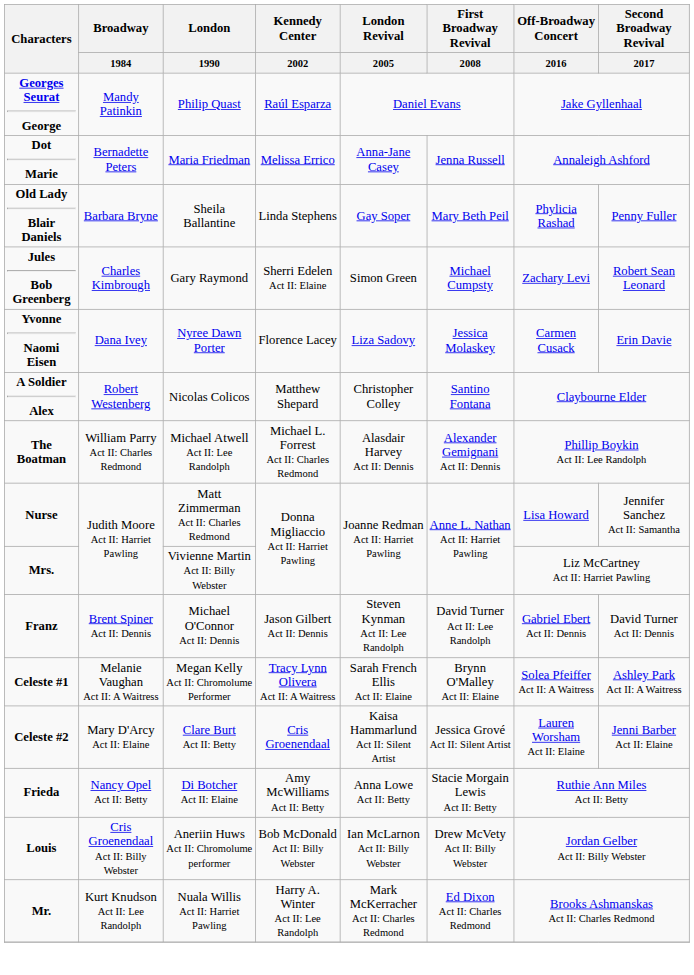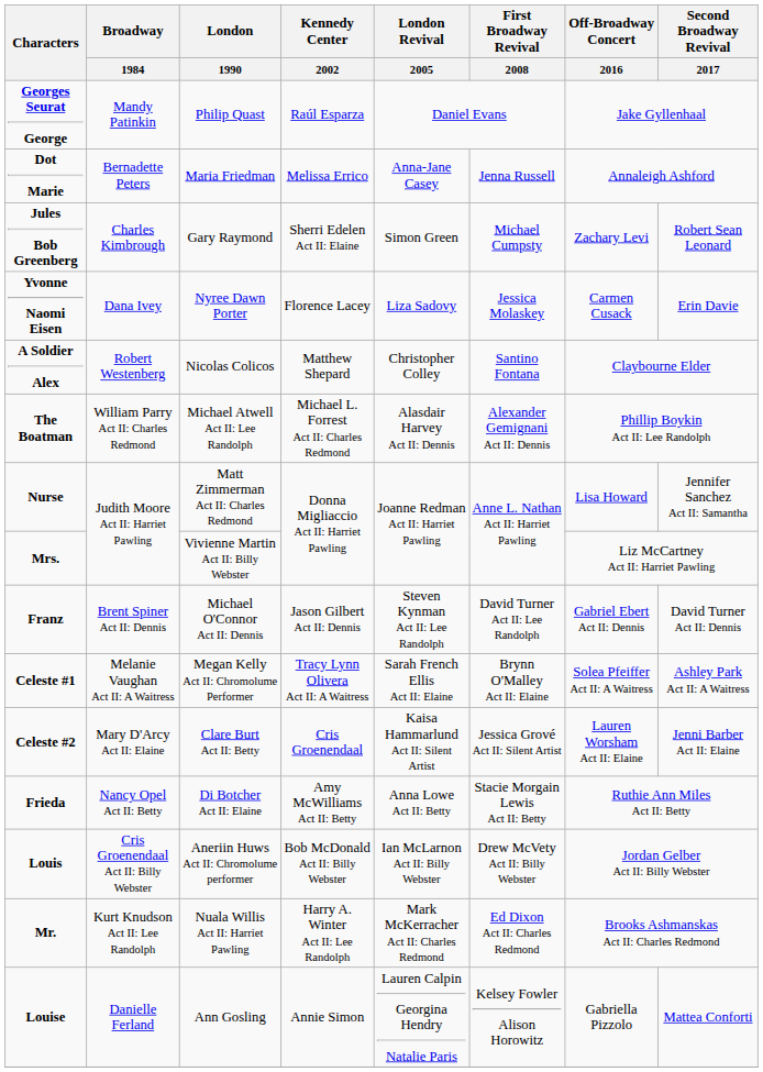 <table class="wikitable" style="width:100; text-align:center;">
 <tr>
 <th rowspan="2">Characters</th>
 <th>Broadway</th>
 <th>London</th>
 <th>Kennedy Center</th>
 <th>London Revival</th>
 <th>First Broadway Revival</th>
 <th>Off-Broadway Concert</th>
 <th>Second Broadway Revival</th>
 </tr>
 <tr>
 <th><small>1984</small></th>
 <th><small>1990</small></th>
 <th><small>2002</small></th>
 <th><small>2005</small></th>
 <th><small>2008</small></th>
 <th><small>2016</small></th>
 <th><small>2017</small></th>
 </tr>
 <tr>
 <td><strong><a href='#'>Georges Seurat</a><hr>George</strong></td>
 <td colspan="1"><a href='#'>Mandy Patinkin</a></td>
 <td><a href='#'>Philip Quast</a></td>
 <td><a href='#'>Raúl Esparza</a></td>
 <td colspan="2"><a href='#'>Daniel Evans</a></td>
 <td colspan="2"><a href='#'>Jake Gyllenhaal</a></td>
 </tr>
 <tr>
 <td><strong>Dot<hr>Marie</strong></td>
 <td><a href='#'>Bernadette Peters</a></td>
 <td><a href='#'>Maria Friedman</a></td>
 <td><a href='#'>Melissa Errico</a></td>
 <td><a href='#'>Anna-Jane Casey</a></td>
 <td colspan="1"><a href='#'>Jenna Russell</a></td>
 <td colspan="2"><a href='#'>Annaleigh Ashford</a></td>
-</tr>
-<tr>
-<td><strong>Old Lady</strong><hr><strong>Blair Daniels</strong></td>
-<td><a href='#'>Barbara Bryne</a></td>
-<td>Sheila Ballantine</td>
-<td>Linda Stephens</td>
-<td colspan="1"><a href='#'>Gay Soper</a></td>
-<td><a href='#'>Mary Beth Peil</a></td>
-<td><a href='#'>Phylicia Rashad</a></td>
-<td><a href='#'>Penny Fuller</a></td>
 </tr>
 <tr>
 <td><strong>Jules<hr>Bob Greenberg</strong></td>
 <td><a href='#'>Charles Kimbrough</a></td>
 <td>Gary Raymond</td>
 <td>Sherri Edelen<br><small>Act II: Elaine</small></td>
 <td colspan="1">Simon Green</td>
 <td><a href='#'>Michael Cumpsty</a></td>
 <td><a href='#'>Zachary Levi</a></td>
 <td><a href='#'>Robert Sean Leonard</a></td>
 </tr>
 <tr>
 <td><strong>Yvonne</strong><hr><strong>Naomi Eisen</strong></td>
 <td><a href='#'>Dana Ivey</a></td>
 <td><a href='#'>Nyree Dawn Porter</a></td>
 <td>Florence Lacey</td>
 <td colspan="1"><a href='#'>Liza Sadovy</a></td>
 <td><a href='#'>Jessica Molaskey</a></td>
 <td><a href='#'>Carmen Cusack</a></td>
 <td><a href='#'>Erin Davie</a></td>
 </tr>
 <tr>
 <td><strong>A Soldier<hr>Alex</strong></td>
 <td><a href='#'>Robert Westenberg</a></td>
 <td>Nicolas Colicos</td>
 <td>Matthew Shepard</td>
 <td colspan="1">Christopher Colley</td>
 <td><a href='#'>Santino Fontana</a></td>
 <td colspan="2"><a href='#'>Claybourne Elder</a></td>
 </tr>
 <tr>
 <td><strong>The Boatman</strong></td>
 <td>William Parry <br><small>Act II: Charles Redmond</small></td>
 <td>Michael Atwell <br><small>Act II: Lee Randolph</small></td>
 <td>Michael L. Forrest<br><small>Act II: Charles Redmond</small></td>
 <td colspan="1">Alasdair Harvey <br><small>Act II: Dennis</small></td>
 <td><a href='#'>Alexander Gemignani</a> <br><small>Act II: Dennis</small></td>
 <td colspan="2"><a href='#'>Phillip Boykin</a> <br><small>Act II: Lee Randolph</small></td>
 </tr>
 <tr>
 <td><strong>Nurse</strong></td>
 <td colspan="1" rowspan="2">Judith Moore <br><small>Act II: Harriet Pawling</small></td>
 <td>Matt Zimmerman <br><small>Act II: Charles Redmond</small></td>
 <td rowspan="2">Donna Migliaccio<br><small>Act II: Harriet Pawling</small></td>
 <td colspan="1" rowspan="2">Joanne Redman <br><small>Act II: Harriet Pawling</small></td>
 <td rowspan="2"><a href='#'>Anne L. Nathan</a> <br><small>Act II: Harriet Pawling</small></td>
 <td><a href='#'>Lisa Howard</a></td>
 <td>Jennifer Sanchez <br><small>Act II: Samantha</small></td>
 </tr>
 <tr>
 <td><strong>Mrs.</strong></td>
 <td>Vivienne Martin <br><small>Act II: Billy Webster</small></td>
 <td colspan="2">Liz McCartney <br><small>Act II: Harriet Pawling</small></td>
 </tr>
 <tr>
 <td><strong>Franz</strong></td>
 <td><a href='#'>Brent Spiner</a><br><small>Act II: Dennis</small></td>
 <td>Michael O'Connor<br><small>Act II: Dennis</small></td>
 <td>Jason Gilbert<br><small>Act II: Dennis</small></td>
 <td colspan="1">Steven Kynman<br><small>Act II: Lee Randolph</small></td>
 <td>David Turner<br><small>Act II: Lee Randolph</small></td>
 <td><a href='#'>Gabriel Ebert</a><br><small>Act II: Dennis</small></td>
 <td>David Turner<br><small>Act II: Dennis</small></td>
 </tr>
 <tr>
 <td><strong>Celeste #1</strong></td>
 <td>Melanie Vaughan <br><small>Act II: A Waitress</small></td>
 <td>Megan Kelly <br><small>Act II: Chromolume Performer</small></td>
 <td><a href='#'>Tracy Lynn Olivera</a><br><small>Act II: A Waitress</small></td>
 <td colspan="1">Sarah French Ellis <br><small>Act II: Elaine</small></td>
 <td>Brynn O'Malley <br><small>Act II: Elaine</small></td>
 <td><a href='#'>Solea Pfeiffer</a> <br><small>Act II: A Waitress</small></td>
 <td><a href='#'>Ashley Park</a> <br><small>Act II: A Waitress</small></td>
 </tr>
 <tr>
 <td><strong>Celeste #2</strong></td>
 <td>Mary D'Arcy <br><small>Act II: Elaine</small></td>
 <td><a href='#'>Clare Burt</a> <br><small>Act II: Betty</small></td>
 <td><a href='#'>Cris Groenendaal</a></td>
 <td colspan="1">Kaisa Hammarlund <br><small>Act II: Silent Artist</small></td>
 <td>Jessica Grové <br><small>Act II: Silent Artist</small></td>
 <td><a href='#'>Lauren Worsham</a><br><small>Act II: Elaine</small></td>
 <td><a href='#'>Jenni Barber</a> <br><small>Act II: Elaine</small></td>
 </tr>
 <tr>
 <td><strong>Frieda</strong></td>
 <td><a href='#'>Nancy Opel</a> <br><small>Act II: Betty</small></td>
 <td><a href='#'>Di Botcher</a> <br><small>Act II: Elaine</small></td>
 <td>Amy McWilliams<br><small>Act II: Betty</small></td>
 <td colspan="1">Anna Lowe <br><small>Act II: Betty</small></td>
 <td>Stacie Morgain Lewis <br><small>Act II: Betty</small></td>
 <td colspan="2"><a href='#'>Ruthie Ann Miles</a> <br><small>Act II: Betty</small></td>
 </tr>
 <tr>
 <td><strong>Louis</strong></td>
 <td><a href='#'>Cris Groenendaal</a> <br><small>Act II: Billy Webster</small></td>
 <td>Aneriin Huws <br><small>Act II: Chromolume performer</small></td>
 <td>Bob McDonald<br><small>Act II: Billy Webster</small></td>
 <td colspan="1">Ian McLarnon <br><small>Act II: Billy Webster</small></td>
 <td>Drew McVety <br><small>Act II: Billy Webster</small></td>
 <td colspan="2"><a href='#'>Jordan Gelber</a> <br><small>Act II: Billy Webster</small></td>
 </tr>
 <tr>
 <td><strong>Mr.</strong></td>
 <td>Kurt Knudson <br><small>Act II: Lee Randolph</small></td>
 <td>Nuala Willis <br><small>Act II: Harriet Pawling</small></td>
 <td>Harry A. Winter<br><small>Act II: Lee Randolph</small></td>
 <td colspan="1">Mark McKerracher <br><small>Act II: Charles Redmond</small></td>
 <td><a href='#'>Ed Dixon</a> <br><small>Act II: Charles Redmond</small></td>
 <td colspan="2"><a href='#'>Brooks Ashmanskas</a> <br><small>Act II: Charles Redmond</small></td>
 </tr>
 <tr>
+<td><strong>Louise</strong></td>
+<td colspan="1"><a href='#'>Danielle Ferland</a></td>
+<td>Ann Gosling</td>
+<td>Annie Simon</td>
+<td>Lauren Calpin<hr>Georgina Hendry<hr><a href='#'>Natalie Paris</a></td>
+<td>Kelsey Fowler<hr>Alison Horowitz</td>
+<td>Gabriella Pizzolo</td>
+<td><a href='#'>Mattea Conforti</a></td>
+</tr>
+<tr>
 </tr>
 </table>
